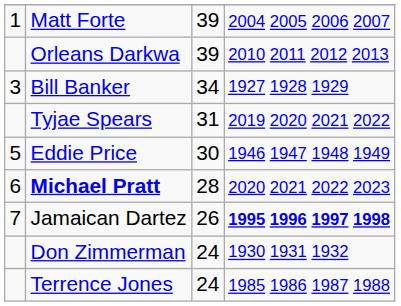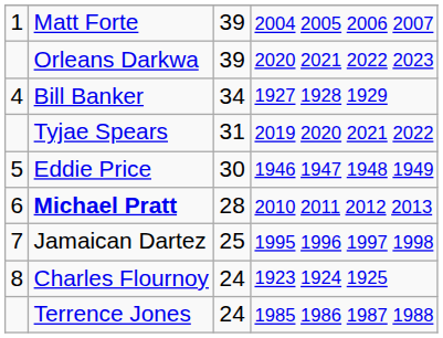 <table class="wikitable">
 <tr>
 </tr>
 <tr>
 <td>1</td>
 <td><a href='#'>Matt Forte</a></td>
 <td>39</td>
 <td style="font-size:80%;"><a href='#'>2004</a> <a href='#'>2005</a> <a href='#'>2006</a> <a href='#'>2007</a></td>
 </tr>
 <tr>
 <td></td>
 <td><a href='#'>Orleans Darkwa</a></td>
 <td>39</td>
-<td style="font-size:80%;"><a href='#'>2010</a> <a href='#'>2011</a> <a href='#'>2012</a> <a href='#'>2013</a></td>
+<td style="font-size:80%;"><a href='#'>2020</a> <a href='#'>2021</a> <a href='#'>2022</a> <a href='#'>2023</a></td>
 </tr>
 <tr>
-<td>3</td>
+<td>4</td>
 <td><a href='#'>Bill Banker</a></td>
 <td>34</td>
 <td style="font-size:80%;"><a href='#'>1927</a> <a href='#'>1928</a> <a href='#'>1929</a></td>
 </tr>
 <tr>
 <td></td>
 <td><a href='#'>Tyjae Spears</a></td>
 <td>31</td>
 <td style="font-size:80%;"><a href='#'>2019</a> <a href='#'>2020</a> <a href='#'>2021</a> <a href='#'>2022</a></td>
 </tr>
 <tr>
 <td>5</td>
 <td><a href='#'>Eddie Price</a></td>
 <td>30</td>
 <td style="font-size:80%;"><a href='#'>1946</a> <a href='#'>1947</a> <a href='#'>1948</a> <a href='#'>1949</a></td>
 </tr>
 <tr>
 <td>6</td>
 <td><strong><a href='#'>Michael Pratt</a></strong></td>
 <td>28</td>
-<td style="font-size:80%;"><a href='#'>2020</a> <a href='#'>2021</a> <a href='#'>2022</a> <a href='#'>2023</a></td>
+<td style="font-size:80%;"><a href='#'>2010</a> <a href='#'>2011</a> <a href='#'>2012</a> <a href='#'>2013</a></td>
 </tr>
 <tr>
 <td>7</td>
 <td>Jamaican Dartez</td>
-<td>26</td>
-<td style="font-size:80%;"><strong><a href='#'>1995</a> <a href='#'>1996</a> <a href='#'>1997</a> <a href='#'>1998</a></strong></td>
+<td>25</td>
+<td style="font-size:80%;"><a href='#'>1995</a> <a href='#'>1996</a> <a href='#'>1997</a> <a href='#'>1998</a></td>
 </tr>
 <tr>
-<td></td>
-<td><a href='#'>Don Zimmerman</a></td>
+<td>8</td>
+<td><a href='#'>Charles Flournoy</a></td>
 <td>24</td>
-<td style="font-size:80%;"><a href='#'>1930</a> <a href='#'>1931</a> <a href='#'>1932</a></td>
+<td style="font-size:80%;"><a href='#'>1923</a> <a href='#'>1924</a> <a href='#'>1925</a></td>
 </tr>
 <tr>
 <td></td>
 <td><a href='#'>Terrence Jones</a></td>
 <td>24</td>
 <td style="font-size:80%;"><a href='#'>1985</a> <a href='#'>1986</a> <a href='#'>1987</a> <a href='#'>1988</a></td>
 </tr>
 </table>
